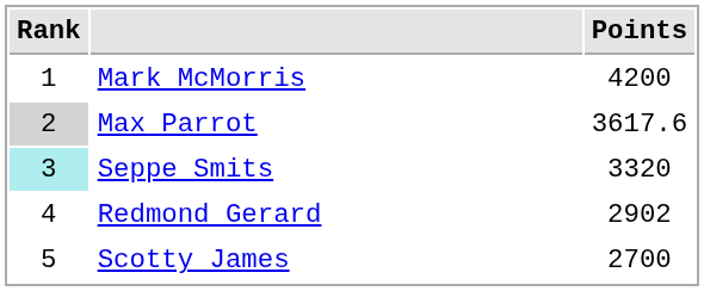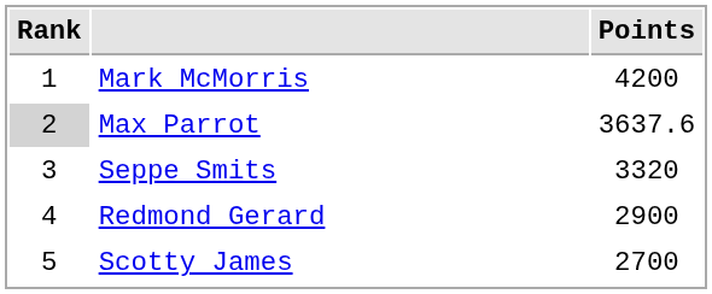 <table cellspacing="1" cellpadding="3" style="border:1px solid #aaa; font-size:86%;">
 <tr style="background:#e4e4e4;">
 <th style="border-bottom:1px solid #aaa; width:10px;">Rank</th>
 <th style="border-bottom:1px solid #aaa; width:200px;"></th>
 <th style="border-bottom:1px solid #aaa; width:20px;">Points</th>
 </tr>
 <tr>
 <td align=center>1</td>
 <td> <a href='#'>Mark McMorris</a></td>
 <td align=center>4200</td>
 </tr>
 <tr>
 <td align=center style="background: lightgrey;">2</td>
 <td> <a href='#'>Max Parrot</a></td>
-<td align=center>3617.6</td>
+<td align=center>3637.6</td>
 </tr>
 <tr>
-<td align=center style="background: paleturquoise;">3</td>
+<td align=center>3</td>
 <td> <a href='#'>Seppe Smits</a></td>
 <td align=center>3320</td>
 </tr>
 <tr>
 <td align=center>4</td>
 <td> <a href='#'>Redmond Gerard</a></td>
-<td align=center>2902</td>
+<td align=center>2900</td>
 </tr>
 <tr>
 <td align=center>5</td>
 <td> <a href='#'>Scotty James</a></td>
 <td align=center>2700</td>
 </tr>
 </table>
